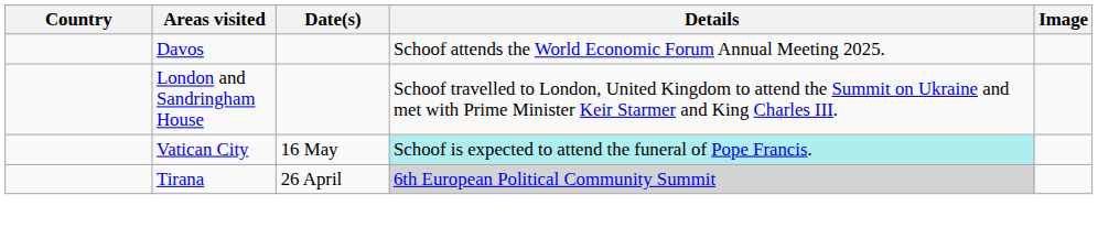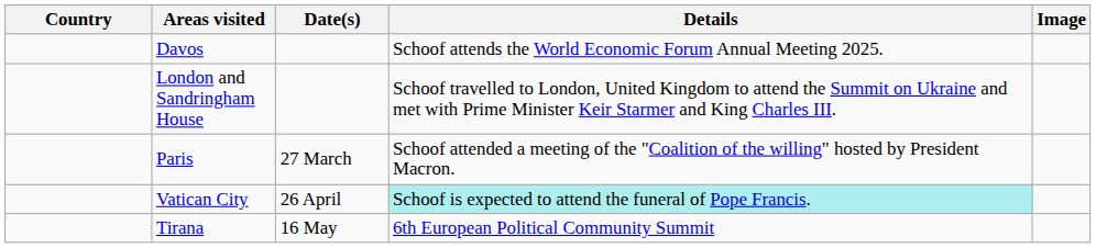 <table class="wikitable sortable outercollapse" style="margin: 1em auto 1em auto">
 <tr>
 <th width=120>Country</th>
 <th width=100>Areas visited</th>
 <th width=90>Date(s)</th>
 <th width=550 class=unsortable>Details</th>
 <th>Image</th>
 </tr>
 <tr>
 <td></td>
 <td><a href='#'>Davos</a></td>
 <td></td>
 <td>Schoof attends the <a href='#'>World Economic Forum</a> Annual Meeting 2025.</td>
 </tr>
 <tr>
 <td></td>
 <td><a href='#'>London</a> and <a href='#'>Sandringham House</a></td>
 <td></td>
 <td>Schoof travelled to London, United Kingdom to attend the <a href='#'>Summit on Ukraine</a> and met with Prime Minister <a href='#'>Keir Starmer</a> and King <a href='#'>Charles III</a>.</td>
 <td></td>
 </tr>
 <tr>
 <td></td>
+<td><a href='#'>Paris</a></td>
+<td>27 March</td>
+<td>Schoof attended a meeting of the "<a href='#'>Coalition of the willing</a>" hosted by President Macron.</td>
+<td></td>
+</tr>
+<tr>
+<td></td>
 <td><a href='#'>Vatican City</a></td>
-<td>16 May</td>
+<td>26 April</td>
 <td style="background: paleturquoise;">Schoof is expected to attend the funeral of <a href='#'>Pope Francis</a>. </td>
 <td></td>
 </tr>
 <tr>
 <td></td>
 <td><a href='#'>Tirana</a></td>
-<td>26 April</td>
-<td style="background: lightgrey;"><a href='#'>6th European Political Community Summit</a></td>
+<td>16 May</td>
+<td><a href='#'>6th European Political Community Summit</a></td>
 </tr>
 </table>
